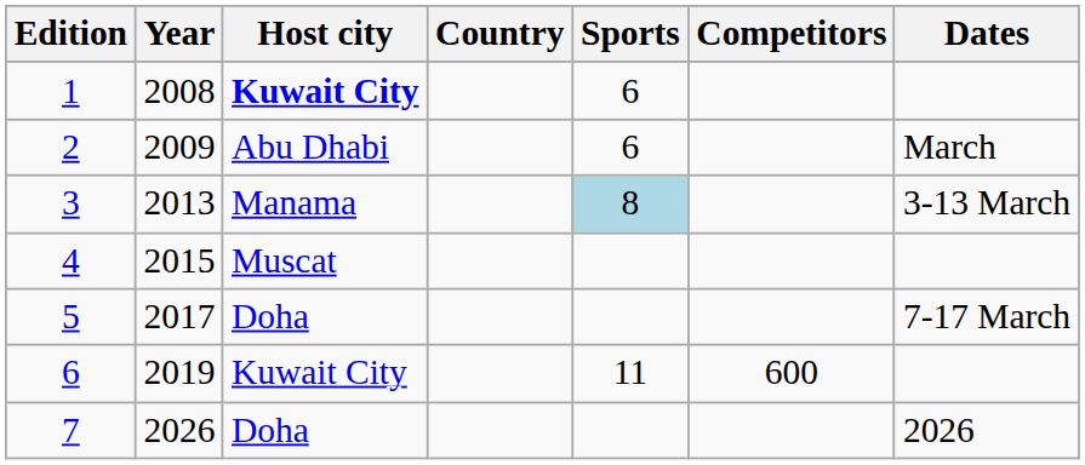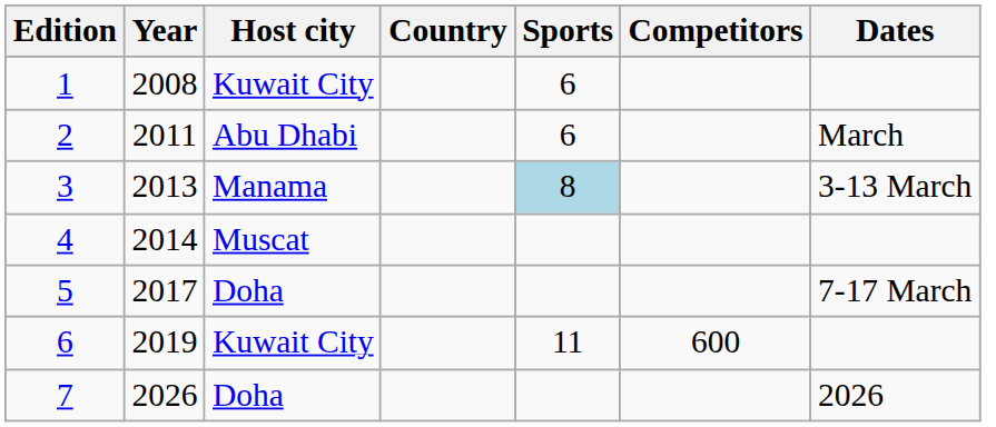 <table class="wikitable">
 <tr>
 <th>Edition</th>
 <th>Year</th>
 <th>Host city</th>
 <th>Country</th>
 <th>Sports</th>
 <th>Competitors</th>
 <th>Dates</th>
 </tr>
 <tr>
 <td align=center><a href='#'>1</a></td>
 <td align=center>2008</td>
-<td><strong><a href='#'>Kuwait City</a></strong></td>
+<td><a href='#'>Kuwait City</a></td>
 <td></td>
 <td align="center">6</td>
 <td align="center"></td>
 <td align="left"></td>
 </tr>
 <tr>
 <td align=center><a href='#'>2</a></td>
-<td align=center>2009</td>
+<td align=center>2011</td>
 <td><a href='#'>Abu Dhabi</a></td>
 <td></td>
 <td align="center">6</td>
 <td align="center"></td>
 <td align="left">March</td>
 </tr>
 <tr>
 <td align=center><a href='#'>3</a></td>
 <td align=center>2013</td>
 <td><a href='#'>Manama</a></td>
 <td></td>
 <td align="center" style="background: lightblue;">8</td>
 <td align="center"></td>
 <td align="left">3-13 March</td>
 </tr>
 <tr>
 <td align=center><a href='#'>4</a></td>
-<td align=center>2015</td>
+<td align=center>2014</td>
 <td><a href='#'>Muscat</a></td>
 <td></td>
 <td align="center"></td>
 <td align="center"></td>
 <td align="left"></td>
 </tr>
 <tr>
 <td align=center><a href='#'>5</a></td>
 <td align=center>2017</td>
 <td><a href='#'>Doha</a></td>
 <td></td>
 <td align="center"></td>
 <td align="center"></td>
 <td align="left">7-17 March</td>
 </tr>
 <tr>
 <td align=center><a href='#'>6</a></td>
 <td align=center>2019</td>
 <td><a href='#'>Kuwait City</a></td>
 <td></td>
 <td align="center">11</td>
 <td align="center">600</td>
 <td align="left"></td>
 </tr>
 <tr>
 <td align=center><a href='#'>7</a></td>
 <td align=center>2026</td>
 <td><a href='#'>Doha</a></td>
 <td></td>
 <td align="center"></td>
 <td align="center"></td>
 <td align="left">2026</td>
 </tr>
 </table>
